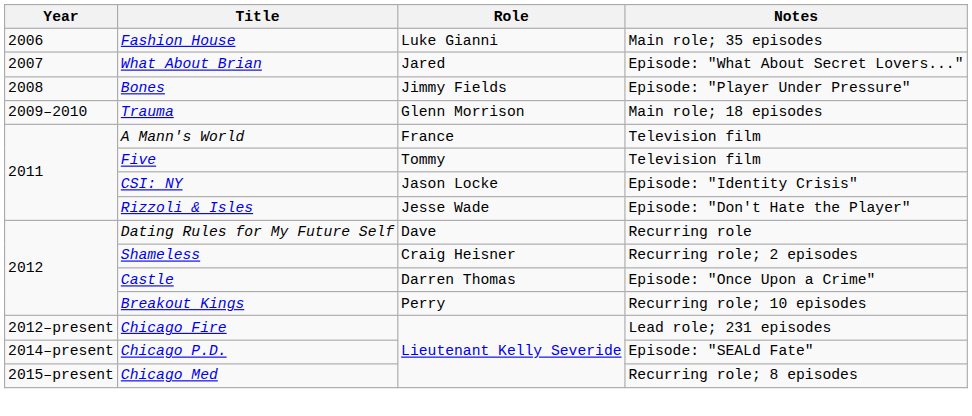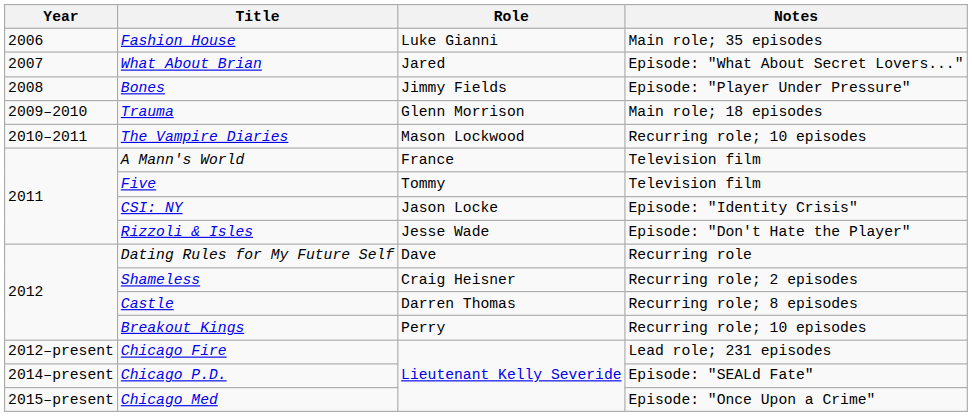 <table class="wikitable sortable">
 <tr>
 <th>Year</th>
 <th>Title</th>
 <th>Role</th>
 <th class="unsortable">Notes</th>
 </tr>
 <tr>
 <td>2006</td>
 <td><em><a href='#'>Fashion House</a></em></td>
 <td>Luke Gianni</td>
 <td>Main role; 35 episodes</td>
 </tr>
 <tr>
 <td>2007</td>
 <td><em><a href='#'>What About Brian</a></em></td>
 <td>Jared</td>
 <td>Episode: "What About Secret Lovers..."</td>
 </tr>
 <tr>
 <td>2008</td>
 <td><em><a href='#'>Bones</a></em></td>
 <td>Jimmy Fields</td>
 <td>Episode: "Player Under Pressure"</td>
 </tr>
 <tr>
 <td>2009–2010</td>
 <td><em><a href='#'>Trauma</a></em></td>
 <td>Glenn Morrison</td>
 <td>Main role; 18 episodes</td>
+</tr>
+<tr>
+<td>2010–2011</td>
+<td><em><a href='#'>The Vampire Diaries</a></em></td>
+<td>Mason Lockwood</td>
+<td>Recurring role; 10 episodes</td>
 </tr>
 <tr>
 <td rowspan=4>2011</td>
 <td><em>A Mann's World</em></td>
 <td>France</td>
 <td>Television film</td>
 </tr>
 <tr>
 <td><em><a href='#'>Five</a></em></td>
 <td>Tommy</td>
 <td>Television film</td>
 </tr>
 <tr>
 <td><em><a href='#'>CSI: NY</a></em></td>
 <td>Jason Locke</td>
 <td>Episode: "Identity Crisis"</td>
 </tr>
 <tr>
 <td><em><a href='#'>Rizzoli & Isles</a></em></td>
 <td>Jesse Wade</td>
 <td>Episode: "Don't Hate the Player"</td>
 </tr>
 <tr>
 <td rowspan=4>2012</td>
 <td><em>Dating Rules for My Future Self</em></td>
 <td>Dave</td>
 <td>Recurring role</td>
 </tr>
 <tr>
 <td><em><a href='#'>Shameless</a></em></td>
 <td>Craig Heisner</td>
 <td>Recurring role; 2 episodes</td>
 </tr>
 <tr>
 <td><em><a href='#'>Castle</a></em></td>
 <td>Darren Thomas</td>
-<td>Episode: "Once Upon a Crime"</td>
+<td>Recurring role; 8 episodes</td>
 </tr>
 <tr>
 <td><em><a href='#'>Breakout Kings</a></em></td>
 <td>Perry</td>
 <td>Recurring role; 10 episodes</td>
 </tr>
 <tr>
 <td>2012–present</td>
 <td><em><a href='#'>Chicago Fire</a></em></td>
 <td Rowspan=3><a href='#'>Lieutenant Kelly Severide</a></td>
 <td>Lead role; 231 episodes</td>
 </tr>
 <tr>
 <td>2014–present</td>
 <td><em><a href='#'>Chicago P.D.</a></em></td>
 <td>Episode: "SEALd Fate"</td>
 </tr>
 <tr>
 <td>2015–present</td>
 <td><em><a href='#'>Chicago Med</a></em></td>
-<td>Recurring role; 8 episodes</td>
+<td>Episode: "Once Upon a Crime"</td>
 </tr>
 </table>
